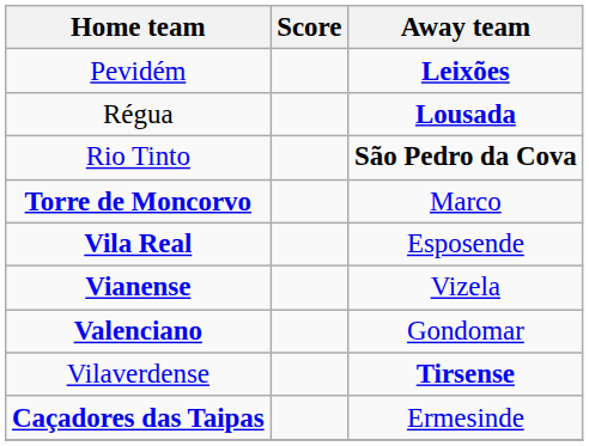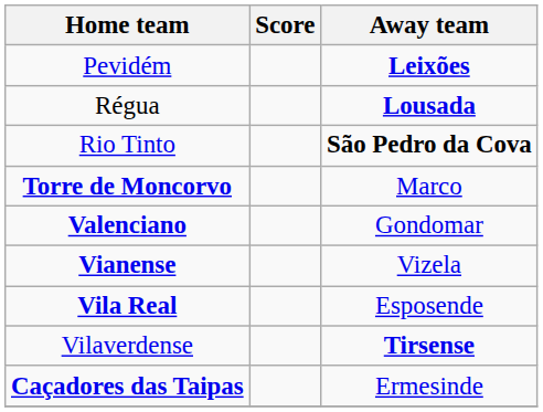 <table class="wikitable" style="text-align: center">
 <tr>
 <th>Home team</th>
 <th>Score</th>
 <th>Away team</th>
 </tr>
 <tr>
 <td><a href='#'>Pevidém</a> </td>
 <td></td>
 <td><strong><a href='#'>Leixões</a></strong> </td>
 </tr>
 <tr>
 <td>Régua </td>
 <td></td>
 <td><strong><a href='#'>Lousada</a></strong> </td>
 </tr>
 <tr>
 <td><a href='#'>Rio Tinto</a> </td>
 <td></td>
 <td><strong>São Pedro da Cova</strong> </td>
 </tr>
 <tr>
 <td><strong><a href='#'>Torre de Moncorvo</a></strong> </td>
 <td></td>
 <td><a href='#'>Marco</a> </td>
 </tr>
 <tr>
-<td><strong><a href='#'>Vila Real</a></strong> </td>
+<td><strong><a href='#'>Valenciano</a></strong> </td>
 <td></td>
-<td><a href='#'>Esposende</a> </td>
+<td><a href='#'>Gondomar</a> </td>
 </tr>
 <tr>
 <td><strong><a href='#'>Vianense</a></strong> </td>
 <td></td>
 <td><a href='#'>Vizela</a> </td>
 </tr>
 <tr>
-<td><strong><a href='#'>Valenciano</a></strong> </td>
+<td><strong><a href='#'>Vila Real</a></strong> </td>
 <td></td>
-<td><a href='#'>Gondomar</a> </td>
+<td><a href='#'>Esposende</a> </td>
 </tr>
 <tr>
 <td><a href='#'>Vilaverdense</a> </td>
 <td></td>
 <td><strong><a href='#'>Tirsense</a></strong> </td>
 </tr>
 <tr>
 <td><strong><a href='#'>Caçadores das Taipas</a></strong> </td>
 <td></td>
 <td><a href='#'>Ermesinde</a> </td>
 </tr>
 <tr>
 </tr>
 </table>
